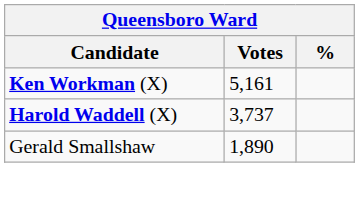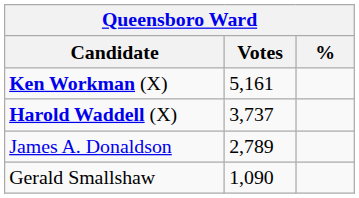 <table class="wikitable">
 <tr>
 <th colspan="3"><a href='#'>Queensboro Ward</a></th>
 </tr>
 <tr>
 <th style="width: 170px">Candidate</th>
 <th style="width: 50px">Votes</th>
 <th style="width: 40px">%</th>
 </tr>
 <tr>
 <td><strong><a href='#'>Ken Workman</a></strong> (X)</td>
 <td>5,161</td>
 <td></td>
 </tr>
 <tr>
 <td><strong><a href='#'>Harold Waddell</a></strong> (X)</td>
 <td>3,737</td>
 <td></td>
 </tr>
 <tr>
+<td><a href='#'>James A. Donaldson</a></td>
+<td>2,789</td>
+<td></td>
+</tr>
+<tr>
 <td>Gerald Smallshaw</td>
-<td>1,890</td>
+<td>1,090</td>
 <td></td>
 </tr>
 </table>
